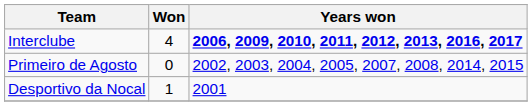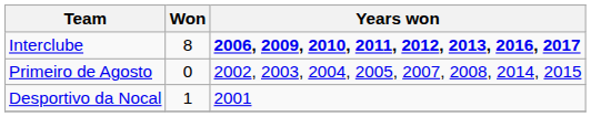 <table class="wikitable" style="font-size:90%;">
 <tr>
 <th>Team</th>
 <th>Won</th>
 <th>Years won</th>
 </tr>
 <tr>
 <td><a href='#'>Interclube</a></td>
-<td align=center>4</td>
+<td align=center>8</td>
 <td><strong><a href='#'>2006</a>, <a href='#'>2009</a>, <a href='#'>2010</a>, <a href='#'>2011</a>, <a href='#'>2012</a>, <a href='#'>2013</a>, <a href='#'>2016</a>, <a href='#'>2017</a></strong></td>
 </tr>
 <tr>
 <td><a href='#'>Primeiro de Agosto</a></td>
 <td align=center>0</td>
 <td><a href='#'>2002</a>, <a href='#'>2003</a>, <a href='#'>2004</a>, <a href='#'>2005</a>, <a href='#'>2007</a>, <a href='#'>2008</a>, <a href='#'>2014</a>, <a href='#'>2015</a></td>
 </tr>
 <tr>
 <td><a href='#'>Desportivo da Nocal</a></td>
 <td align=center>1</td>
 <td><a href='#'>2001</a></td>
 </tr>
 <tr>
 </tr>
 </table>
